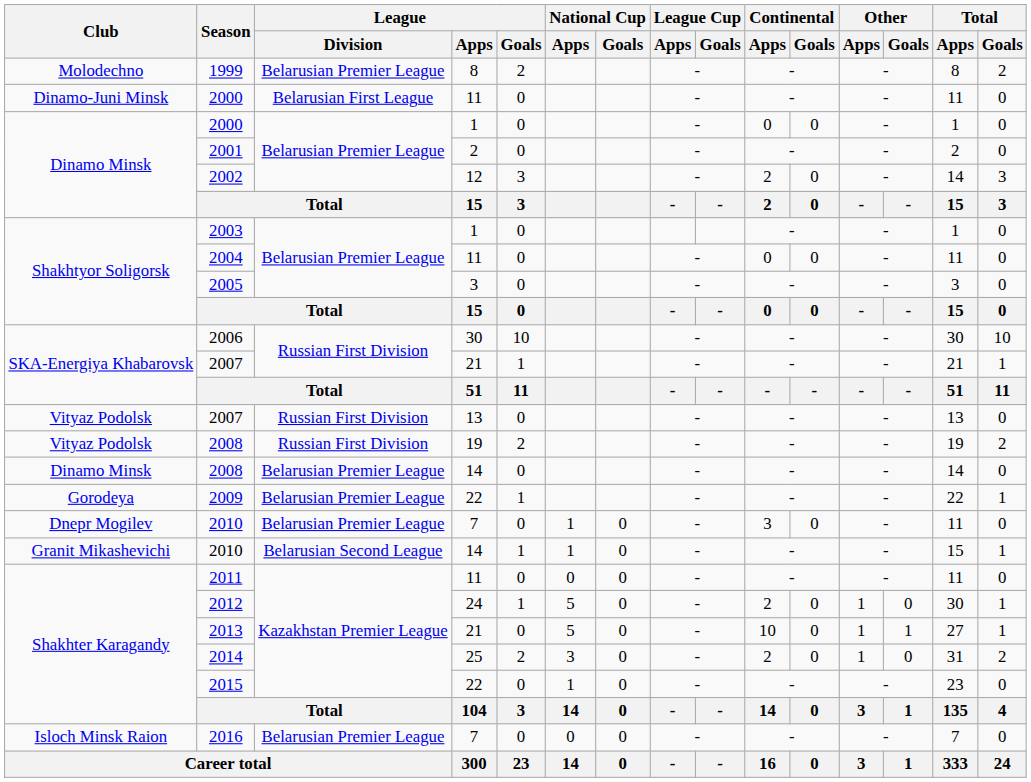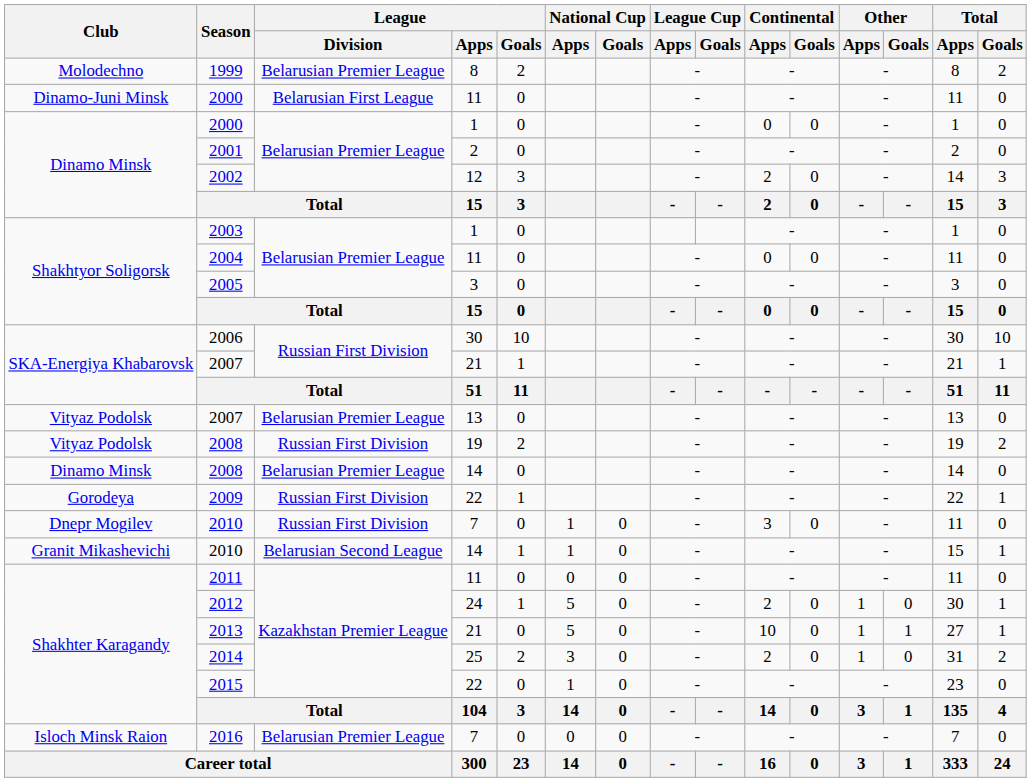 <table class="wikitable" style="text-align: center;">
 <tr>
 <th rowspan="2">Club</th>
 <th rowspan="2">Season</th>
 <th colspan="3">League</th>
 <th colspan="2">National Cup</th>
 <th colspan="2">League Cup</th>
 <th colspan="2">Continental</th>
 <th colspan="2">Other</th>
 <th colspan="2">Total</th>
 </tr>
 <tr>
 <th>Division</th>
 <th>Apps</th>
 <th>Goals</th>
 <th>Apps</th>
 <th>Goals</th>
 <th>Apps</th>
 <th>Goals</th>
 <th>Apps</th>
 <th>Goals</th>
 <th>Apps</th>
 <th>Goals</th>
 <th>Apps</th>
 <th>Goals</th>
 </tr>
 <tr>
 <td valign="center"><a href='#'>Molodechno</a></td>
 <td><a href='#'>1999</a></td>
 <td><a href='#'>Belarusian Premier League</a></td>
 <td>8</td>
 <td>2</td>
 <td></td>
 <td></td>
 <td colspan="2">-</td>
 <td colspan="2">-</td>
 <td colspan="2">-</td>
 <td>8</td>
 <td>2</td>
 </tr>
 <tr>
 <td valign="center"><a href='#'>Dinamo-Juni Minsk</a></td>
 <td><a href='#'>2000</a></td>
 <td><a href='#'>Belarusian First League</a></td>
 <td>11</td>
 <td>0</td>
 <td></td>
 <td></td>
 <td colspan="2">-</td>
 <td colspan="2">-</td>
 <td colspan="2">-</td>
 <td>11</td>
 <td>0</td>
 </tr>
 <tr>
 <td rowspan="4" valign="center"><a href='#'>Dinamo Minsk</a></td>
 <td><a href='#'>2000</a></td>
 <td rowspan="3" valign="center"><a href='#'>Belarusian Premier League</a></td>
 <td>1</td>
 <td>0</td>
 <td></td>
 <td></td>
 <td colspan="2">-</td>
 <td>0</td>
 <td>0</td>
 <td colspan="2">-</td>
 <td>1</td>
 <td>0</td>
 </tr>
 <tr>
 <td><a href='#'>2001</a></td>
 <td>2</td>
 <td>0</td>
 <td></td>
 <td></td>
 <td colspan="2">-</td>
 <td colspan="2">-</td>
 <td colspan="2">-</td>
 <td>2</td>
 <td>0</td>
 </tr>
 <tr>
 <td><a href='#'>2002</a></td>
 <td>12</td>
 <td>3</td>
 <td></td>
 <td></td>
 <td colspan="2">-</td>
 <td>2</td>
 <td>0</td>
 <td colspan="2">-</td>
 <td>14</td>
 <td>3</td>
 </tr>
 <tr>
 <th colspan="2">Total</th>
 <th>15</th>
 <th>3</th>
 <th></th>
 <th></th>
 <th>-</th>
 <th>-</th>
 <th>2</th>
 <th>0</th>
 <th>-</th>
 <th>-</th>
 <th>15</th>
 <th>3</th>
 </tr>
 <tr>
 <td rowspan="4" valign="center"><a href='#'>Shakhtyor Soligorsk</a></td>
 <td><a href='#'>2003</a></td>
 <td rowspan="3" valign="center"><a href='#'>Belarusian Premier League</a></td>
 <td>1</td>
 <td>0</td>
 <td></td>
 <td></td>
 <td></td>
 <td></td>
 <td colspan="2">-</td>
 <td colspan="2">-</td>
 <td>1</td>
 <td>0</td>
 </tr>
 <tr>
 <td><a href='#'>2004</a></td>
 <td>11</td>
 <td>0</td>
 <td></td>
 <td></td>
 <td colspan="2">-</td>
 <td>0</td>
 <td>0</td>
 <td colspan="2">-</td>
 <td>11</td>
 <td>0</td>
 </tr>
 <tr>
 <td><a href='#'>2005</a></td>
 <td>3</td>
 <td>0</td>
 <td></td>
 <td></td>
 <td colspan="2">-</td>
 <td colspan="2">-</td>
 <td colspan="2">-</td>
 <td>3</td>
 <td>0</td>
 </tr>
 <tr>
 <th colspan="2">Total</th>
 <th>15</th>
 <th>0</th>
 <th></th>
 <th></th>
 <th>-</th>
 <th>-</th>
 <th>0</th>
 <th>0</th>
 <th>-</th>
 <th>-</th>
 <th>15</th>
 <th>0</th>
 </tr>
 <tr>
 <td rowspan="3" valign="center"><a href='#'>SKA-Energiya Khabarovsk</a></td>
 <td>2006</td>
 <td rowspan="2" valign="center"><a href='#'>Russian First Division</a></td>
 <td>30</td>
 <td>10</td>
 <td></td>
 <td></td>
 <td colspan="2">-</td>
 <td colspan="2">-</td>
 <td colspan="2">-</td>
 <td>30</td>
 <td>10</td>
 </tr>
 <tr>
 <td>2007</td>
 <td>21</td>
 <td>1</td>
 <td></td>
 <td></td>
 <td colspan="2">-</td>
 <td colspan="2">-</td>
 <td colspan="2">-</td>
 <td>21</td>
 <td>1</td>
 </tr>
 <tr>
 <th colspan="2">Total</th>
 <th>51</th>
 <th>11</th>
 <th></th>
 <th></th>
 <th>-</th>
 <th>-</th>
 <th>-</th>
 <th>-</th>
 <th>-</th>
 <th>-</th>
 <th>51</th>
 <th>11</th>
 </tr>
 <tr>
 <td valign="center"><a href='#'>Vityaz Podolsk</a></td>
 <td>2007</td>
-<td><a href='#'>Russian First Division</a></td>
+<td><a href='#'>Belarusian Premier League</a></td>
 <td>13</td>
 <td>0</td>
 <td></td>
 <td></td>
 <td colspan="2">-</td>
 <td colspan="2">-</td>
 <td colspan="2">-</td>
 <td>13</td>
 <td>0</td>
 </tr>
 <tr>
 <td valign="center"><a href='#'>Vityaz Podolsk</a></td>
 <td><a href='#'>2008</a></td>
 <td><a href='#'>Russian First Division</a></td>
 <td>19</td>
 <td>2</td>
 <td></td>
 <td></td>
 <td colspan="2">-</td>
 <td colspan="2">-</td>
 <td colspan="2">-</td>
 <td>19</td>
 <td>2</td>
 </tr>
 <tr>
 <td valign="center"><a href='#'>Dinamo Minsk</a></td>
 <td><a href='#'>2008</a></td>
 <td><a href='#'>Belarusian Premier League</a></td>
 <td>14</td>
 <td>0</td>
 <td></td>
 <td></td>
 <td colspan="2">-</td>
 <td colspan="2">-</td>
 <td colspan="2">-</td>
 <td>14</td>
 <td>0</td>
 </tr>
 <tr>
 <td valign="center"><a href='#'>Gorodeya</a></td>
 <td><a href='#'>2009</a></td>
-<td><a href='#'>Belarusian Premier League</a></td>
+<td><a href='#'>Russian First Division</a></td>
 <td>22</td>
 <td>1</td>
 <td></td>
 <td></td>
 <td colspan="2">-</td>
 <td colspan="2">-</td>
 <td colspan="2">-</td>
 <td>22</td>
 <td>1</td>
 </tr>
 <tr>
 <td valign="center"><a href='#'>Dnepr Mogilev</a></td>
 <td><a href='#'>2010</a></td>
-<td><a href='#'>Belarusian Premier League</a></td>
+<td><a href='#'>Russian First Division</a></td>
 <td>7</td>
 <td>0</td>
 <td>1</td>
 <td>0</td>
 <td colspan="2">-</td>
 <td>3</td>
 <td>0</td>
 <td colspan="2">-</td>
 <td>11</td>
 <td>0</td>
 </tr>
 <tr>
 <td valign="center"><a href='#'>Granit Mikashevichi</a></td>
 <td>2010</td>
 <td><a href='#'>Belarusian Second League</a></td>
 <td>14</td>
 <td>1</td>
 <td>1</td>
 <td>0</td>
 <td colspan="2">-</td>
 <td colspan="2">-</td>
 <td colspan="2">-</td>
 <td>15</td>
 <td>1</td>
 </tr>
 <tr>
 <td rowspan="6" valign="center"><a href='#'>Shakhter Karagandy</a></td>
 <td><a href='#'>2011</a></td>
 <td rowspan="5" valign="center"><a href='#'>Kazakhstan Premier League</a></td>
 <td>11</td>
 <td>0</td>
 <td>0</td>
 <td>0</td>
 <td colspan="2">-</td>
 <td colspan="2">-</td>
 <td colspan="2">-</td>
 <td>11</td>
 <td>0</td>
 </tr>
 <tr>
 <td><a href='#'>2012</a></td>
 <td>24</td>
 <td>1</td>
 <td>5</td>
 <td>0</td>
 <td colspan="2">-</td>
 <td>2</td>
 <td>0</td>
 <td>1</td>
 <td>0</td>
 <td>30</td>
 <td>1</td>
 </tr>
 <tr>
 <td><a href='#'>2013</a></td>
 <td>21</td>
 <td>0</td>
 <td>5</td>
 <td>0</td>
 <td colspan="2">-</td>
 <td>10</td>
 <td>0</td>
 <td>1</td>
 <td>1</td>
 <td>27</td>
 <td>1</td>
 </tr>
 <tr>
 <td><a href='#'>2014</a></td>
 <td>25</td>
 <td>2</td>
 <td>3</td>
 <td>0</td>
 <td colspan="2">-</td>
 <td>2</td>
 <td>0</td>
 <td>1</td>
 <td>0</td>
 <td>31</td>
 <td>2</td>
 </tr>
 <tr>
 <td><a href='#'>2015</a></td>
 <td>22</td>
 <td>0</td>
 <td>1</td>
 <td>0</td>
 <td colspan="2">-</td>
 <td colspan="2">-</td>
 <td colspan="2">-</td>
 <td>23</td>
 <td>0</td>
 </tr>
 <tr>
 <th colspan="2">Total</th>
 <th>104</th>
 <th>3</th>
 <th>14</th>
 <th>0</th>
 <th>-</th>
 <th>-</th>
 <th>14</th>
 <th>0</th>
 <th>3</th>
 <th>1</th>
 <th>135</th>
 <th>4</th>
 </tr>
 <tr>
 <td valign="center"><a href='#'>Isloch Minsk Raion</a></td>
 <td><a href='#'>2016</a></td>
 <td><a href='#'>Belarusian Premier League</a></td>
 <td>7</td>
 <td>0</td>
 <td>0</td>
 <td>0</td>
 <td colspan="2">-</td>
 <td colspan="2">-</td>
 <td colspan="2">-</td>
 <td>7</td>
 <td>0</td>
 </tr>
 <tr>
 <th colspan="3">Career total</th>
 <th>300</th>
 <th>23</th>
 <th>14</th>
 <th>0</th>
 <th>-</th>
 <th>-</th>
 <th>16</th>
 <th>0</th>
 <th>3</th>
 <th>1</th>
 <th>333</th>
 <th>24</th>
 </tr>
 </table>
